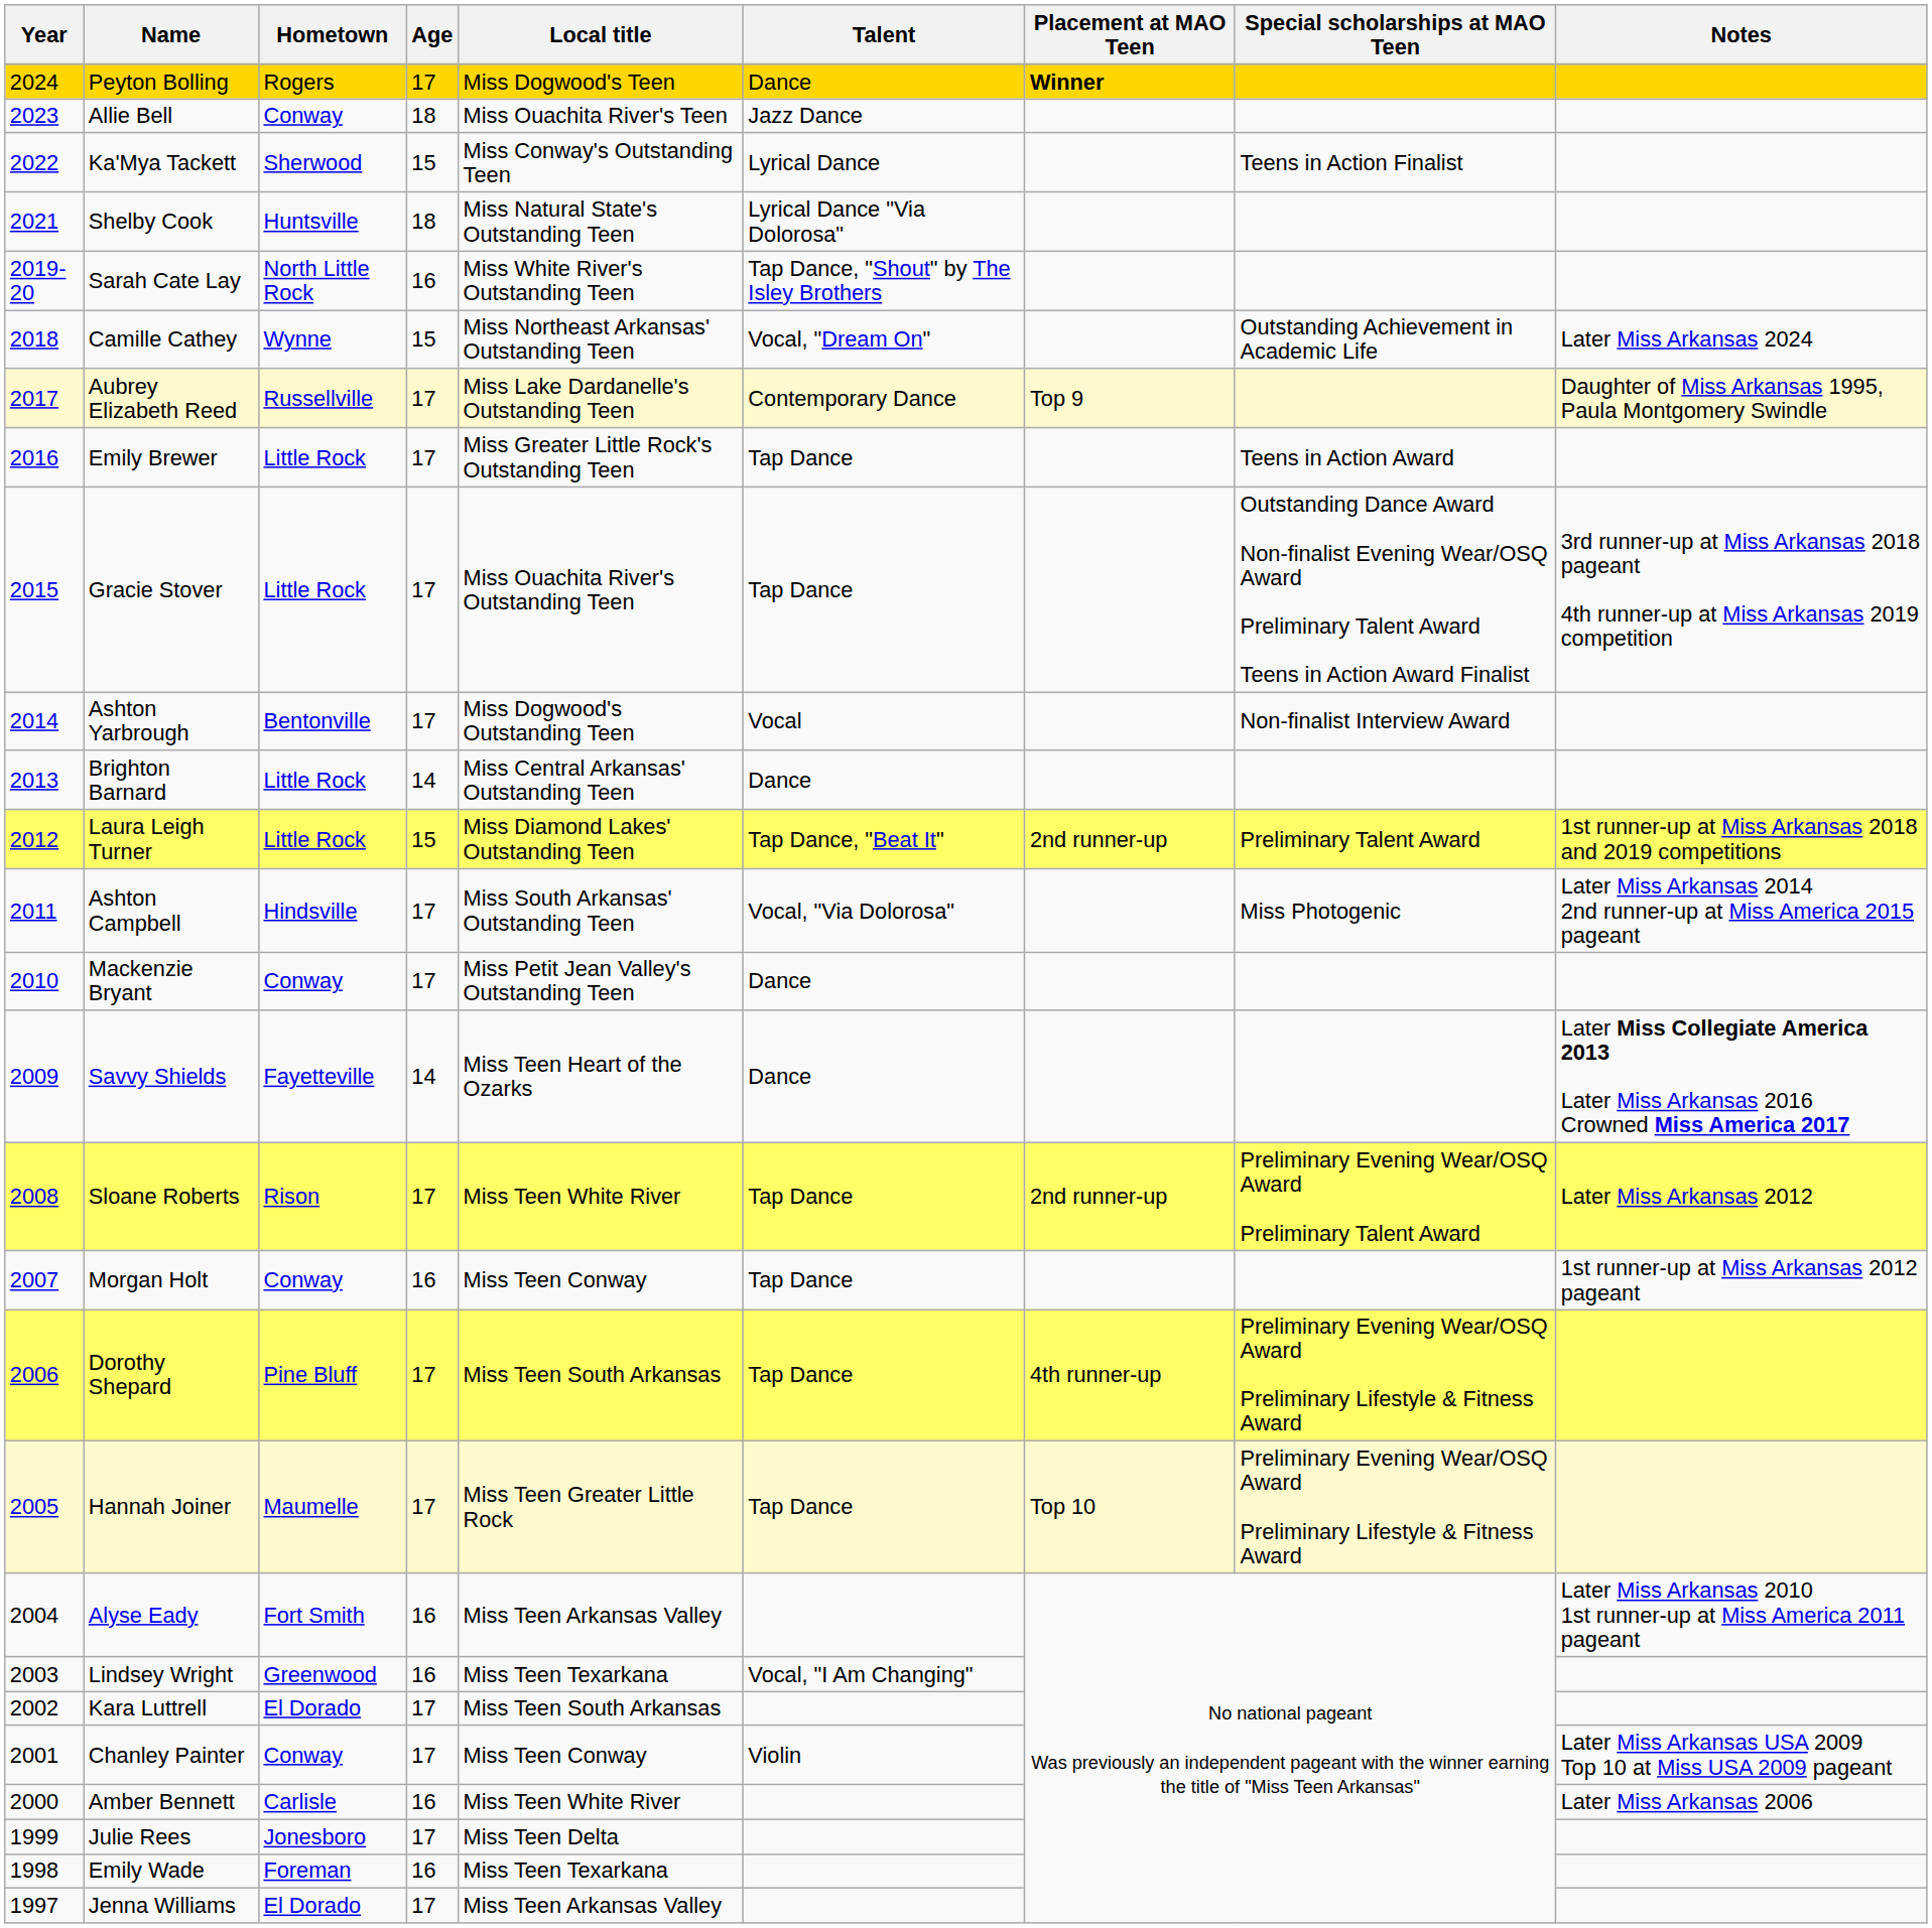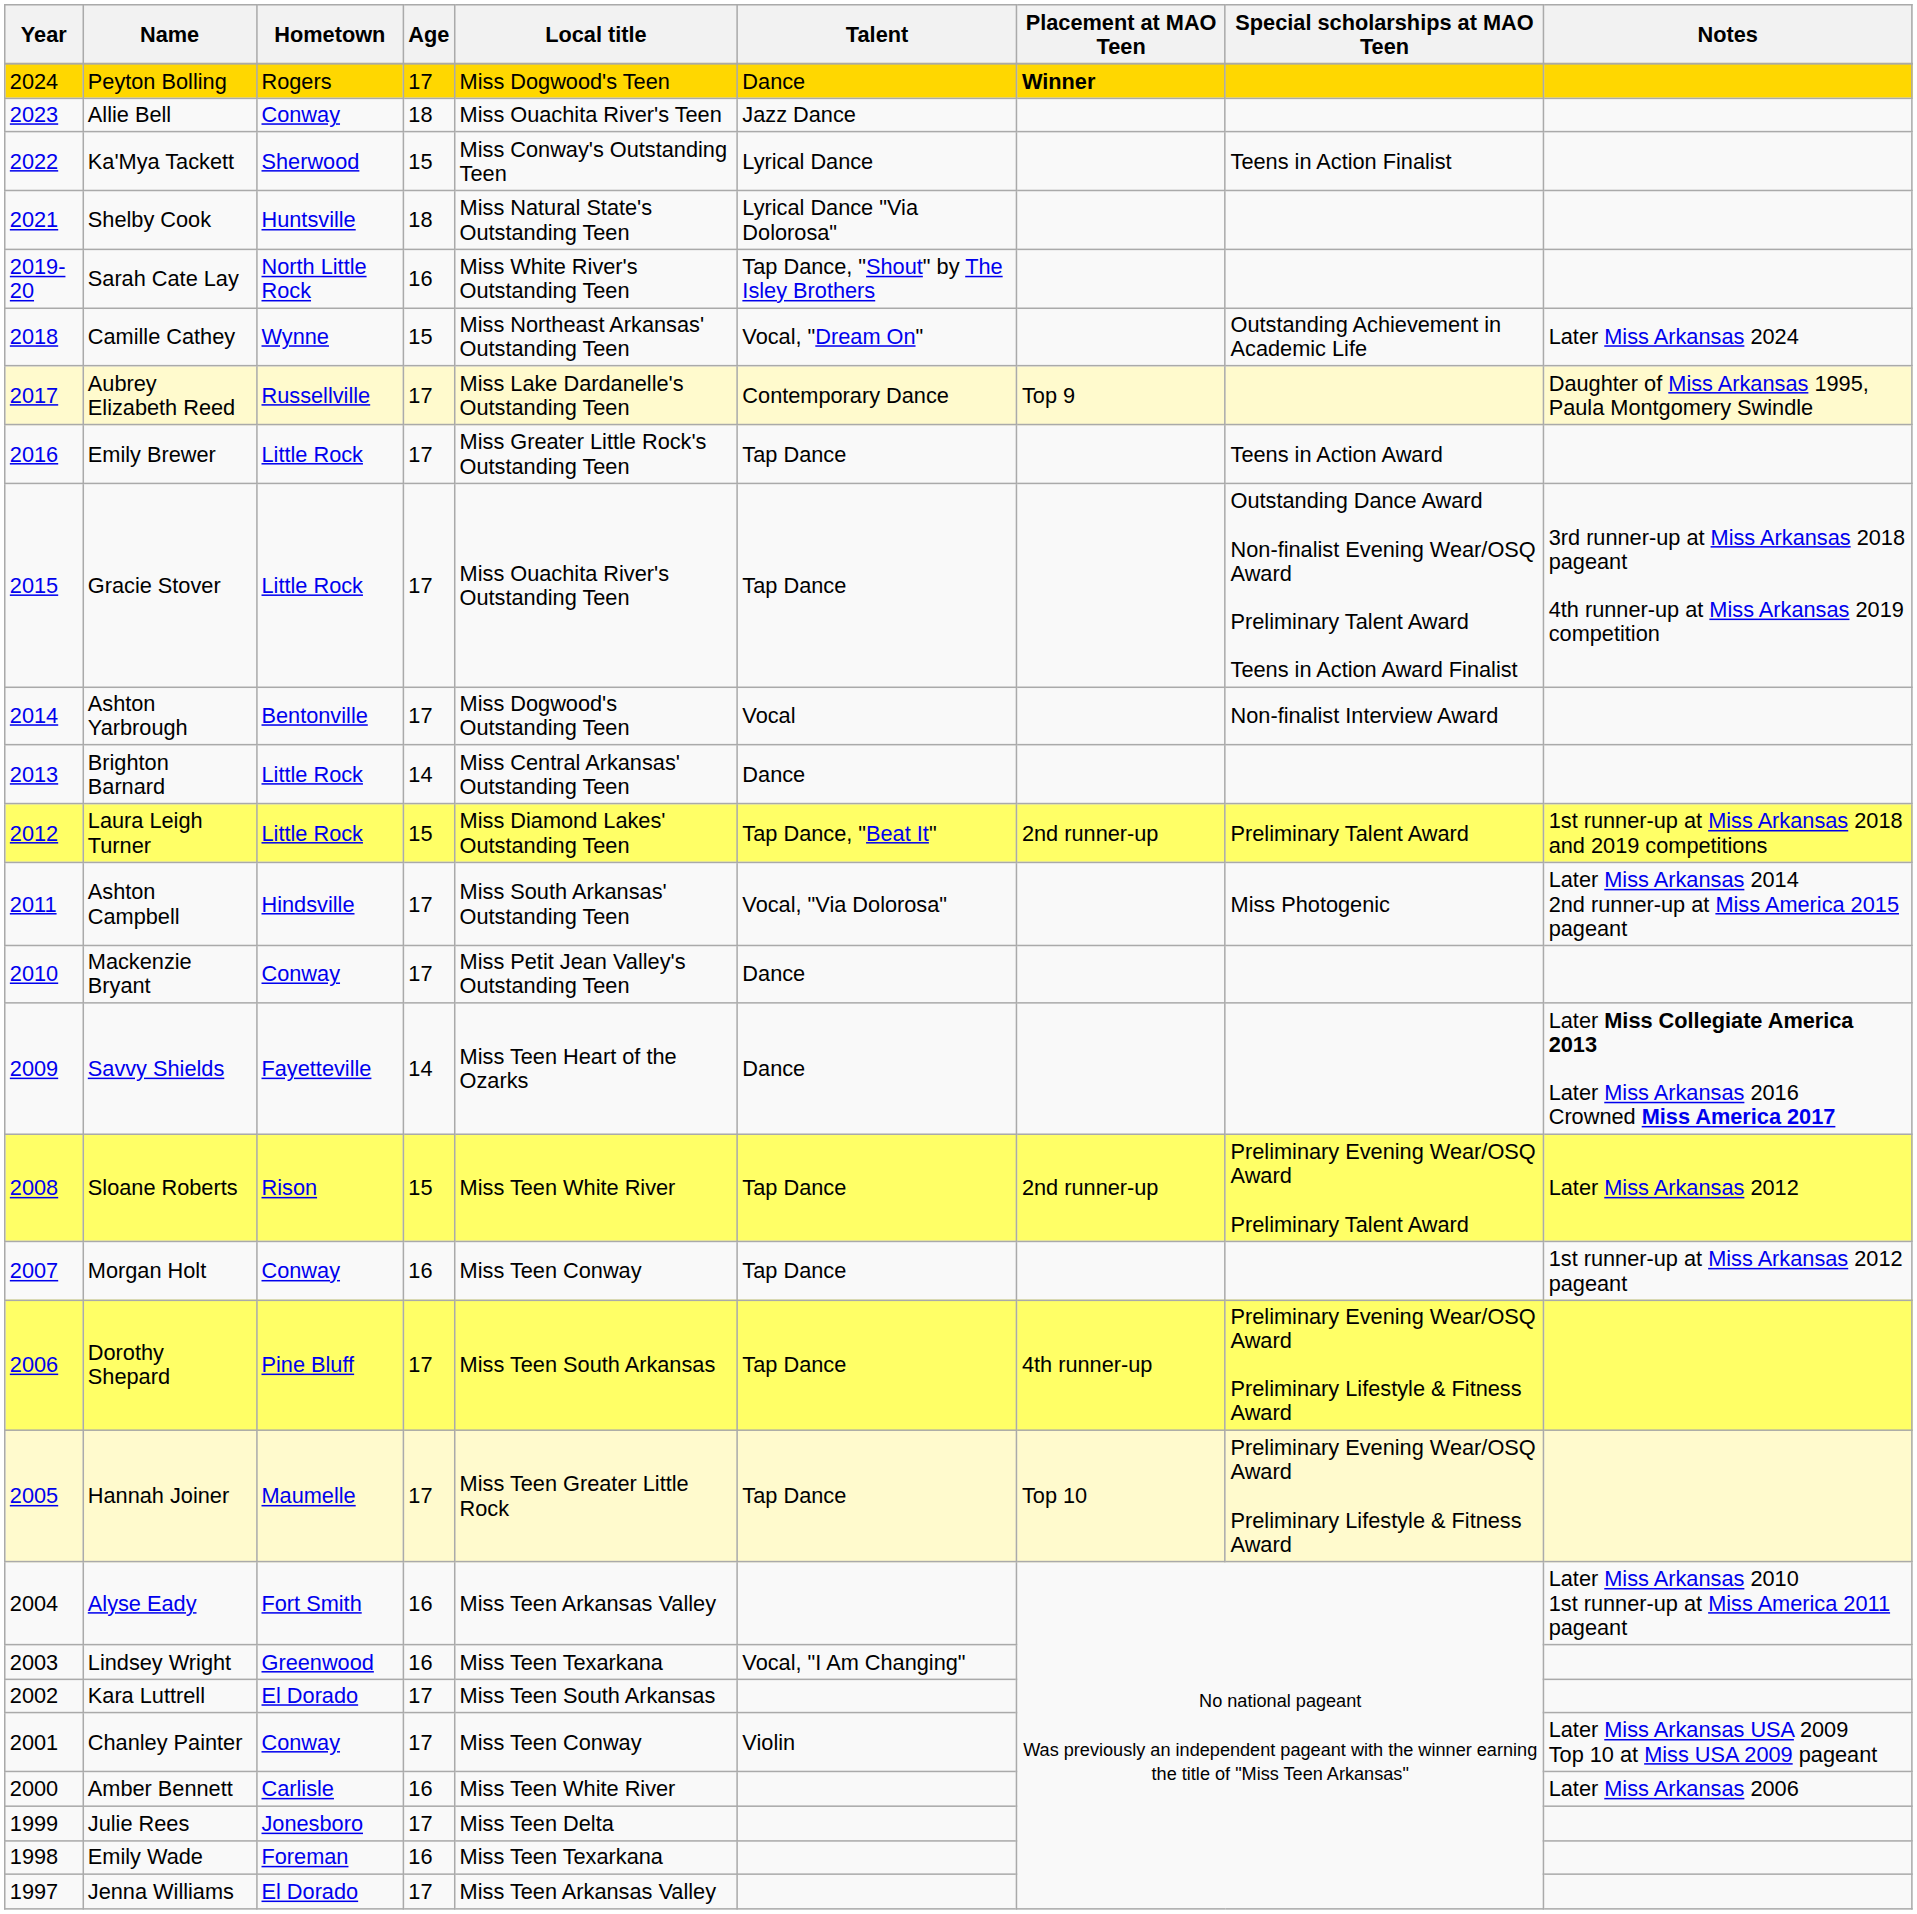 <table class="wikitable sortable"style="width:100%; font-size:90%;">
 <tr bgcolor="#efefef">
 <th>Year</th>
 <th>Name</th>
 <th>Hometown</th>
 <th>Age</th>
 <th>Local title</th>
 <th>Talent</th>
 <th>Placement at MAO Teen</th>
 <th>Special scholarships at MAO Teen</th>
 <th>Notes</th>
 </tr>
 <tr>
 </tr>
 <tr style="background-color:gold;">
 <td>2024</td>
 <td>Peyton Bolling</td>
 <td>Rogers</td>
 <td>17</td>
 <td>Miss Dogwood's Teen</td>
 <td>Dance</td>
 <td><strong>Winner</strong></td>
 <td></td>
 <td></td>
 </tr>
 <tr>
 <td><a href='#'>2023</a></td>
 <td>Allie Bell</td>
 <td><a href='#'>Conway</a></td>
 <td>18</td>
 <td>Miss Ouachita River's Teen</td>
 <td>Jazz Dance</td>
 <td></td>
 <td></td>
 <td></td>
 </tr>
 <tr>
 <td><a href='#'>2022</a></td>
 <td>Ka'Mya Tackett</td>
 <td><a href='#'>Sherwood</a></td>
 <td>15</td>
 <td>Miss Conway's Outstanding Teen</td>
 <td>Lyrical Dance</td>
 <td></td>
 <td>Teens in Action Finalist</td>
 <td></td>
 </tr>
 <tr>
 <td><a href='#'>2021</a></td>
 <td>Shelby Cook</td>
 <td><a href='#'>Huntsville</a></td>
 <td>18</td>
 <td>Miss Natural State's Outstanding Teen</td>
 <td>Lyrical Dance "Via Dolorosa"</td>
 <td></td>
 <td></td>
 <td></td>
 </tr>
 <tr>
 <td><a href='#'>2019-20</a></td>
 <td>Sarah Cate Lay</td>
 <td><a href='#'>North Little Rock</a></td>
 <td>16</td>
 <td>Miss White River's Outstanding Teen</td>
 <td>Tap Dance, "<a href='#'>Shout</a>" by <a href='#'>The Isley Brothers</a></td>
 <td></td>
 <td></td>
 <td></td>
 </tr>
 <tr>
 <td><a href='#'>2018</a></td>
 <td>Camille Cathey</td>
 <td><a href='#'>Wynne</a></td>
 <td>15</td>
 <td>Miss Northeast Arkansas' Outstanding Teen</td>
 <td>Vocal, "<a href='#'>Dream On</a>"</td>
 <td></td>
 <td>Outstanding Achievement in Academic Life</td>
 <td>Later <a href='#'>Miss Arkansas</a> 2024</td>
 </tr>
 <tr style="background-color:#FFFACD;">
 <td><a href='#'>2017</a></td>
 <td>Aubrey Elizabeth Reed</td>
 <td><a href='#'>Russellville</a></td>
 <td>17</td>
 <td>Miss Lake Dardanelle's Outstanding Teen</td>
 <td>Contemporary Dance</td>
 <td>Top 9</td>
 <td></td>
 <td>Daughter of <a href='#'>Miss Arkansas</a> 1995, Paula Montgomery Swindle</td>
 </tr>
 <tr>
 <td><a href='#'>2016</a></td>
 <td>Emily Brewer</td>
 <td><a href='#'>Little Rock</a></td>
 <td>17</td>
 <td>Miss Greater Little Rock's Outstanding Teen</td>
 <td>Tap Dance</td>
 <td></td>
 <td>Teens in Action Award</td>
 <td></td>
 </tr>
 <tr>
 <td><a href='#'>2015</a></td>
 <td>Gracie Stover</td>
 <td><a href='#'>Little Rock</a></td>
 <td>17</td>
 <td>Miss Ouachita River's Outstanding Teen</td>
 <td>Tap Dance</td>
 <td></td>
 <td>Outstanding Dance Award<br><br>Non-finalist Evening Wear/OSQ Award<br><br>Preliminary Talent Award<br><br>Teens in Action Award Finalist</td>
 <td>3rd runner-up at <a href='#'>Miss Arkansas</a> 2018 pageant<br><br>4th runner-up at <a href='#'>Miss Arkansas</a> 2019 competition</td>
 </tr>
 <tr>
 <td><a href='#'>2014</a></td>
 <td>Ashton Yarbrough</td>
 <td><a href='#'>Bentonville</a></td>
 <td>17</td>
 <td>Miss Dogwood's Outstanding Teen</td>
 <td>Vocal</td>
 <td></td>
 <td>Non-finalist Interview Award</td>
 <td></td>
 </tr>
 <tr>
 <td><a href='#'>2013</a></td>
 <td>Brighton Barnard</td>
 <td><a href='#'>Little Rock</a></td>
 <td>14</td>
 <td>Miss Central Arkansas' Outstanding Teen</td>
 <td>Dance</td>
 <td></td>
 <td></td>
 <td></td>
 </tr>
 <tr style="background-color:#FFFF66;">
 <td><a href='#'>2012</a></td>
 <td>Laura Leigh Turner</td>
 <td><a href='#'>Little Rock</a></td>
 <td>15</td>
 <td>Miss Diamond Lakes' Outstanding Teen</td>
 <td>Tap Dance, "<a href='#'>Beat It</a>"</td>
 <td>2nd runner-up</td>
 <td>Preliminary Talent Award</td>
 <td>1st runner-up at <a href='#'>Miss Arkansas</a> 2018 and 2019 competitions</td>
 </tr>
 <tr>
 <td><a href='#'>2011</a></td>
 <td>Ashton Campbell</td>
 <td><a href='#'>Hindsville</a></td>
 <td>17</td>
 <td>Miss South Arkansas' Outstanding Teen</td>
 <td>Vocal, "Via Dolorosa"</td>
 <td></td>
 <td>Miss Photogenic</td>
 <td>Later <a href='#'>Miss Arkansas</a> 2014<br>2nd runner-up at <a href='#'>Miss America 2015</a> pageant</td>
 </tr>
 <tr>
 <td><a href='#'>2010</a></td>
 <td>Mackenzie Bryant</td>
 <td><a href='#'>Conway</a></td>
 <td>17</td>
 <td>Miss Petit Jean Valley's Outstanding Teen</td>
 <td>Dance</td>
 <td></td>
 <td></td>
 <td></td>
 </tr>
 <tr>
 <td><a href='#'>2009</a></td>
 <td><a href='#'>Savvy Shields</a></td>
 <td><a href='#'>Fayetteville</a></td>
 <td>14</td>
 <td>Miss Teen Heart of the Ozarks</td>
 <td>Dance</td>
 <td></td>
 <td></td>
 <td>Later <strong>Miss Collegiate America 2013</strong><br><br>Later <a href='#'>Miss Arkansas</a> 2016<br>Crowned <strong><a href='#'>Miss America 2017</a></strong></td>
 </tr>
 <tr style="background-color:#FFFF66;">
 <td><a href='#'>2008</a></td>
 <td>Sloane Roberts</td>
 <td><a href='#'>Rison</a></td>
-<td>17</td>
+<td>15</td>
 <td>Miss Teen White River</td>
 <td>Tap Dance</td>
 <td>2nd runner-up</td>
 <td>Preliminary Evening Wear/OSQ Award <br><br>Preliminary Talent Award</td>
 <td>Later <a href='#'>Miss Arkansas</a> 2012</td>
 </tr>
 <tr>
 <td><a href='#'>2007</a></td>
 <td>Morgan Holt</td>
 <td><a href='#'>Conway</a></td>
 <td>16</td>
 <td>Miss Teen Conway</td>
 <td>Tap Dance</td>
 <td></td>
 <td></td>
 <td>1st runner-up at <a href='#'>Miss Arkansas</a> 2012 pageant</td>
 </tr>
 <tr style="background-color:#FFFF66;">
 <td><a href='#'>2006</a></td>
 <td>Dorothy Shepard</td>
 <td><a href='#'>Pine Bluff</a></td>
 <td>17</td>
 <td>Miss Teen South Arkansas</td>
 <td>Tap Dance</td>
 <td>4th runner-up</td>
 <td>Preliminary Evening Wear/OSQ Award<br><br>Preliminary Lifestyle & Fitness Award</td>
 <td></td>
 </tr>
 <tr style="background-color:#FFFACD;">
 <td><a href='#'>2005</a></td>
 <td>Hannah Joiner</td>
 <td><a href='#'>Maumelle</a></td>
 <td>17</td>
 <td>Miss Teen Greater Little Rock</td>
 <td>Tap Dance</td>
 <td>Top 10</td>
 <td>Preliminary Evening Wear/OSQ Award<br><br>Preliminary Lifestyle & Fitness Award</td>
 <td></td>
 </tr>
 <tr>
 <td>2004</td>
 <td><a href='#'>Alyse Eady</a></td>
 <td><a href='#'>Fort Smith</a></td>
 <td>16</td>
 <td>Miss Teen Arkansas Valley</td>
 <td></td>
 <td colspan="2" rowspan="8" style="text-align:center;"><small> No national pageant<br><br>Was previously an independent pageant with the winner earning the title of "Miss Teen Arkansas"</small></td>
 <td>Later <a href='#'>Miss Arkansas</a> 2010<br>1st runner-up at <a href='#'>Miss America 2011</a> pageant</td>
 </tr>
 <tr>
 <td>2003</td>
 <td>Lindsey Wright</td>
 <td><a href='#'>Greenwood</a></td>
 <td>16</td>
 <td>Miss Teen Texarkana</td>
 <td>Vocal, "I Am Changing"</td>
 <td></td>
 </tr>
 <tr>
 <td>2002</td>
 <td>Kara Luttrell</td>
 <td><a href='#'>El Dorado</a></td>
 <td>17</td>
 <td>Miss Teen South Arkansas</td>
 <td></td>
 <td></td>
 </tr>
 <tr>
 <td>2001</td>
 <td>Chanley Painter</td>
 <td><a href='#'>Conway</a></td>
 <td>17</td>
 <td>Miss Teen Conway</td>
 <td>Violin</td>
 <td>Later <a href='#'>Miss Arkansas USA</a> 2009<br>Top 10 at <a href='#'>Miss USA 2009</a> pageant</td>
 </tr>
 <tr>
 <td>2000</td>
 <td>Amber Bennett</td>
 <td><a href='#'>Carlisle</a></td>
 <td>16</td>
 <td>Miss Teen White River</td>
 <td></td>
 <td>Later <a href='#'>Miss Arkansas</a> 2006</td>
 </tr>
 <tr>
 <td>1999</td>
 <td>Julie Rees</td>
 <td><a href='#'>Jonesboro</a></td>
 <td>17</td>
 <td>Miss Teen Delta</td>
 <td></td>
 <td></td>
 </tr>
 <tr>
 <td>1998</td>
 <td>Emily Wade</td>
 <td><a href='#'>Foreman</a></td>
 <td>16</td>
 <td>Miss Teen Texarkana</td>
 <td></td>
 <td></td>
 </tr>
 <tr>
 <td>1997</td>
 <td>Jenna Williams</td>
 <td><a href='#'>El Dorado</a></td>
 <td>17</td>
 <td>Miss Teen Arkansas Valley</td>
 <td></td>
 <td></td>
 </tr>
 </table>
